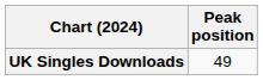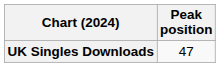 <table class="wikitable plainrowheaders" style="text-align:center">
 <tr>
 <th scope="col">Chart (2024)</th>
 <th scope="col">Peak<br>position</th>
 </tr>
 <tr>
 <th scope="row">UK Singles Downloads</th>
-<td>49</td>
+<td>47</td>
 </tr>
 </table>
